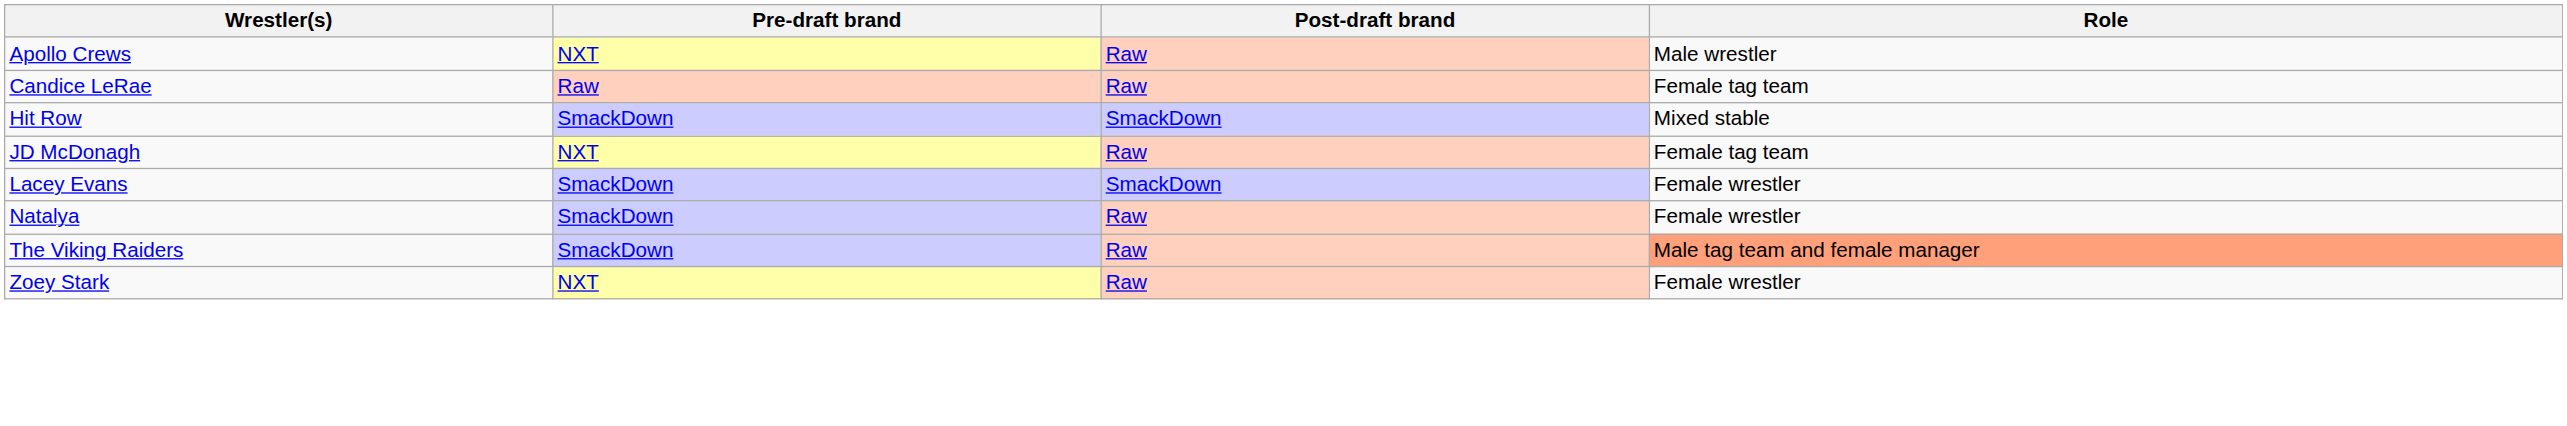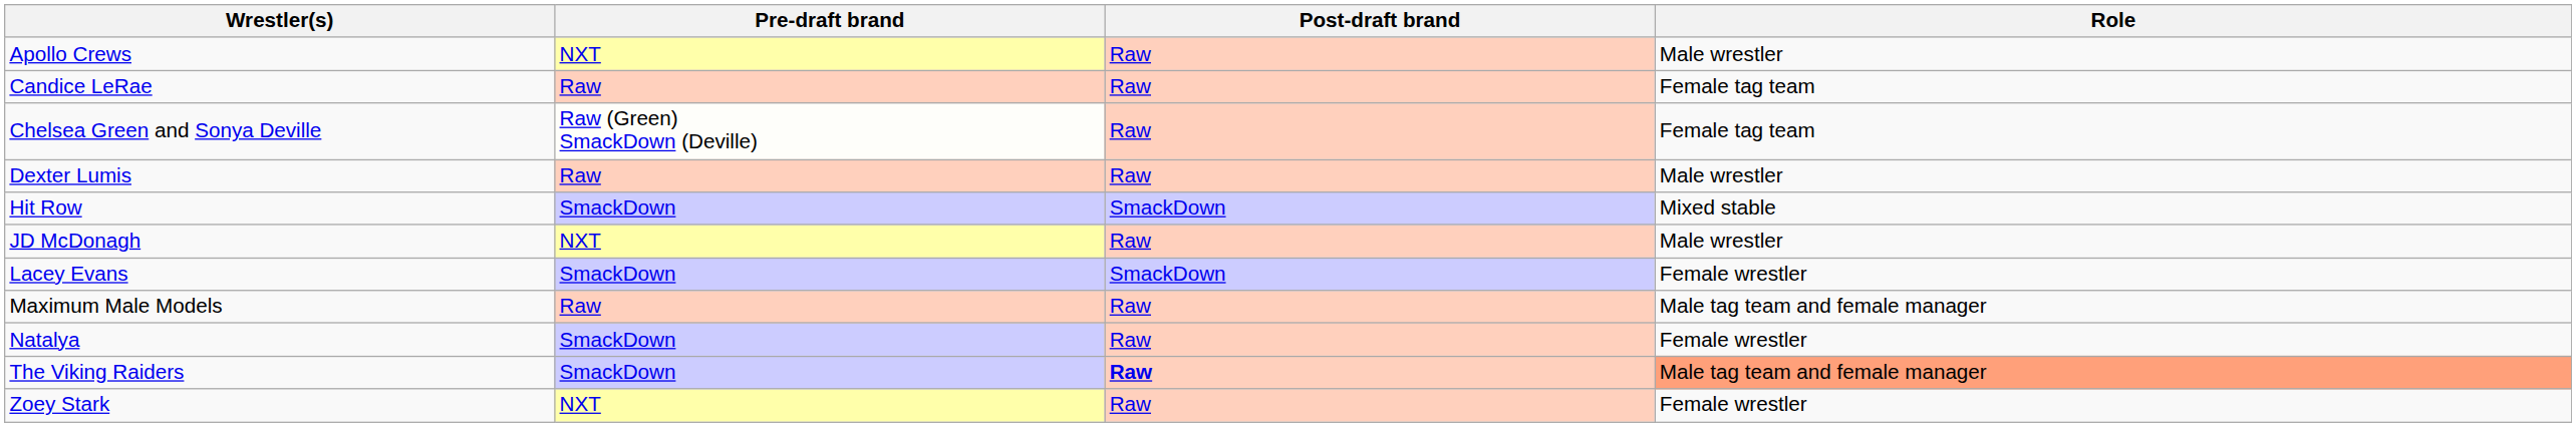 <table class="wikitable sortable" style="width: 100%">
 <tr>
 <th width="15%">Wrestler(s)</th>
 <th width="15%">Pre-draft brand</th>
 <th width="15%">Post-draft brand</th>
 <th width="25%">Role</th>
 </tr>
 <tr>
 <td><a href='#'>Apollo Crews</a></td>
 <td style="background:#ffa;"><a href='#'>NXT</a></td>
 <td style="background:#ffd0bd"><a href='#'>Raw</a></td>
 <td>Male wrestler</td>
 </tr>
 <tr>
 <td><a href='#'>Candice LeRae</a></td>
 <td style="background:#ffd0bd"><a href='#'>Raw</a></td>
 <td style="background:#ffd0bd"><a href='#'>Raw</a></td>
 <td>Female tag team</td>
 </tr>
 <tr>
+<td><a href='#'>Chelsea Green</a> and <a href='#'>Sonya Deville</a></td>
+<td style="background:#FEFEFA"><a href='#'>Raw</a> (Green)<br><a href='#'>SmackDown</a> (Deville)</td>
+<td style="background:#ffd0bd"><a href='#'>Raw</a></td>
+<td>Female tag team</td>
+</tr>
+<tr>
+<td><a href='#'>Dexter Lumis</a></td>
+<td style="background:#ffd0bd"><a href='#'>Raw</a></td>
+<td style="background:#ffd0bd"><a href='#'>Raw</a></td>
+<td>Male wrestler</td>
+</tr>
+<tr>
 <td><a href='#'>Hit Row</a><br></td>
 <td style="background:#ccf;"><a href='#'>SmackDown</a></td>
 <td style="background:#ccf;"><a href='#'>SmackDown</a></td>
 <td>Mixed stable</td>
 </tr>
 <tr>
 <td><a href='#'>JD McDonagh</a></td>
 <td style="background:#ffa;"><a href='#'>NXT</a></td>
 <td style="background:#ffd0bd"><a href='#'>Raw</a></td>
-<td>Female tag team</td>
+<td>Male wrestler</td>
 </tr>
 <tr>
 <td><a href='#'>Lacey Evans</a></td>
 <td style="background:#ccf;"><a href='#'>SmackDown</a></td>
 <td style="background:#ccf;"><a href='#'>SmackDown</a></td>
 <td>Female wrestler</td>
+</tr>
+<tr>
+<td>Maximum Male Models<br></td>
+<td style="background:#ffd0bd;"><a href='#'>Raw</a></td>
+<td style="background:#ffd0bd;"><a href='#'>Raw</a></td>
+<td>Male tag team and female manager</td>
 </tr>
 <tr>
 <td><a href='#'>Natalya</a></td>
 <td style="background:#ccf;"><a href='#'>SmackDown</a></td>
 <td style="background:#ffd0bd"><a href='#'>Raw</a></td>
 <td>Female wrestler</td>
 </tr>
 <tr>
 <td><a href='#'>The Viking Raiders</a><br></td>
 <td style="background:#ccf;"><a href='#'>SmackDown</a></td>
-<td style="background:#ffd0bd"><a href='#'>Raw</a></td>
+<td style="background:#ffd0bd"><strong><a href='#'>Raw</a></strong></td>
 <td style="background: lightsalmon;">Male tag team and female manager</td>
 </tr>
 <tr>
 <td><a href='#'>Zoey Stark</a></td>
 <td style="background:#ffa;"><a href='#'>NXT</a></td>
 <td style="background:#ffd0bd"><a href='#'>Raw</a></td>
 <td>Female wrestler</td>
 </tr>
 </table>
